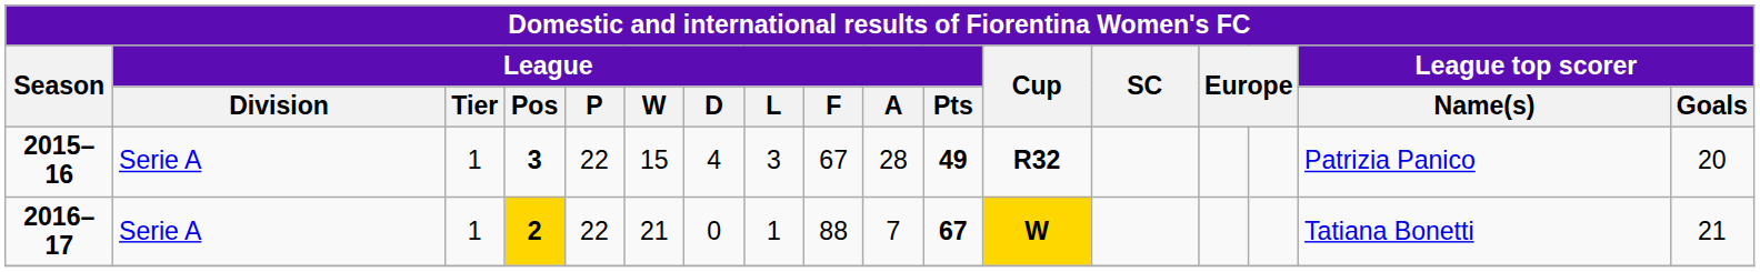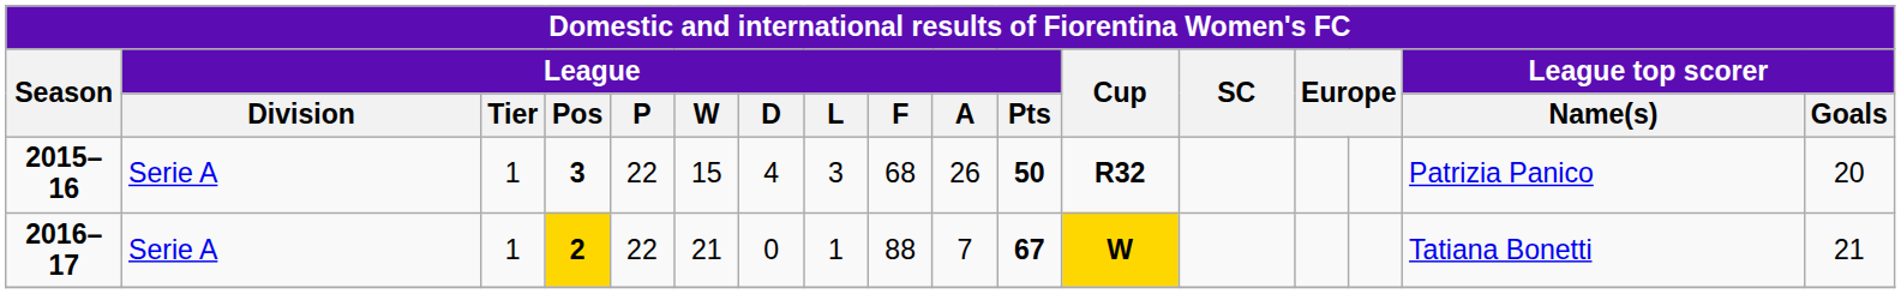 <table class="wikitable" style="text-align: center;">
 <tr>
 <th style="color:#FFFFFF; background:#5B0CB3;" colspan=18>Domestic and international results of Fiorentina Women's FC</th>
 </tr>
 <tr>
 <th rowspan=2 width="60"align=center>Season</th>
 <th colspan=10 style="color:#FFFFFF; background:#5B0CB3;">League</th>
 <th rowspan=2 width="60"align=center>Cup</th>
 <th rowspan=2 width="60"align=center>SC</th>
 <th rowspan=2 colspan=2>Europe</th>
 <th colspan=2 style="color:#FFFFFF; background:#5B0CB3;">League top scorer</th>
 </tr>
 <tr>
 <th width=200px>Division</th>
 <th width=30px>Tier</th>
 <th width=30px>Pos</th>
 <th width=30px>P</th>
 <th width=30px>W</th>
 <th width=30px>D</th>
 <th width=30px>L</th>
 <th width=30px>F</th>
 <th width=30px>A</th>
 <th width=30px>Pts</th>
 <th width=225px>Name(s)</th>
 <th width=30px>Goals</th>
 </tr>
 <tr>
 <td><strong>2015–16</strong></td>
 <td align=left><a href='#'>Serie A</a></td>
 <td>1</td>
 <td><strong>3</strong></td>
 <td>22</td>
 <td>15</td>
 <td>4</td>
 <td>3</td>
-<td>67</td>
-<td>28</td>
-<td><strong>49</strong></td>
+<td>68</td>
+<td>26</td>
+<td><strong>50</strong></td>
 <td><strong>R32</strong></td>
 <td></td>
 <td></td>
 <td></td>
 <td align=left> <a href='#'>Patrizia Panico</a></td>
 <td>20</td>
 </tr>
 <tr>
 <td><strong>2016–17</strong></td>
 <td align=left><a href='#'>Serie A</a></td>
 <td>1</td>
 <td bgcolor=gold><strong>2</strong></td>
 <td>22</td>
 <td>21</td>
 <td>0</td>
 <td>1</td>
 <td>88</td>
 <td>7</td>
 <td><strong>67</strong></td>
 <td bgcolor=gold><strong>W</strong></td>
 <td></td>
 <td></td>
 <td></td>
 <td align=left> <a href='#'>Tatiana Bonetti</a></td>
 <td>21</td>
 </tr>
 <tr>
 </tr>
 </table>
